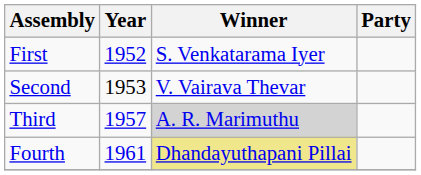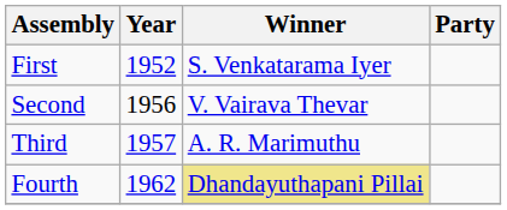 <table class="wikitable sortable">
 <tr>
 <th>Assembly</th>
 <th>Year</th>
 <th>Winner</th>
 <th colspan="2">Party</th>
 </tr>
 <tr>
 <td><a href='#'>First</a></td>
 <td><a href='#'>1952</a></td>
 <td><a href='#'>S. Venkatarama Iyer</a></td>
 <td></td>
 </tr>
 <tr>
 <td><a href='#'>Second</a></td>
-<td>1953</td>
+<td>1956</td>
 <td><a href='#'>V. Vairava Thevar</a></td>
 <td></td>
 </tr>
 <tr>
 <td><a href='#'>Third</a></td>
 <td><a href='#'>1957</a></td>
-<td style="background: lightgrey;"><a href='#'>A. R. Marimuthu</a></td>
+<td><a href='#'>A. R. Marimuthu</a></td>
 <td></td>
 </tr>
 <tr>
 <td><a href='#'>Fourth</a></td>
-<td><a href='#'>1961</a></td>
+<td><a href='#'>1962</a></td>
 <td style="background: khaki;"><a href='#'>Dhandayuthapani Pillai</a></td>
 <td></td>
 </tr>
 <tr>
 </tr>
 </table>
